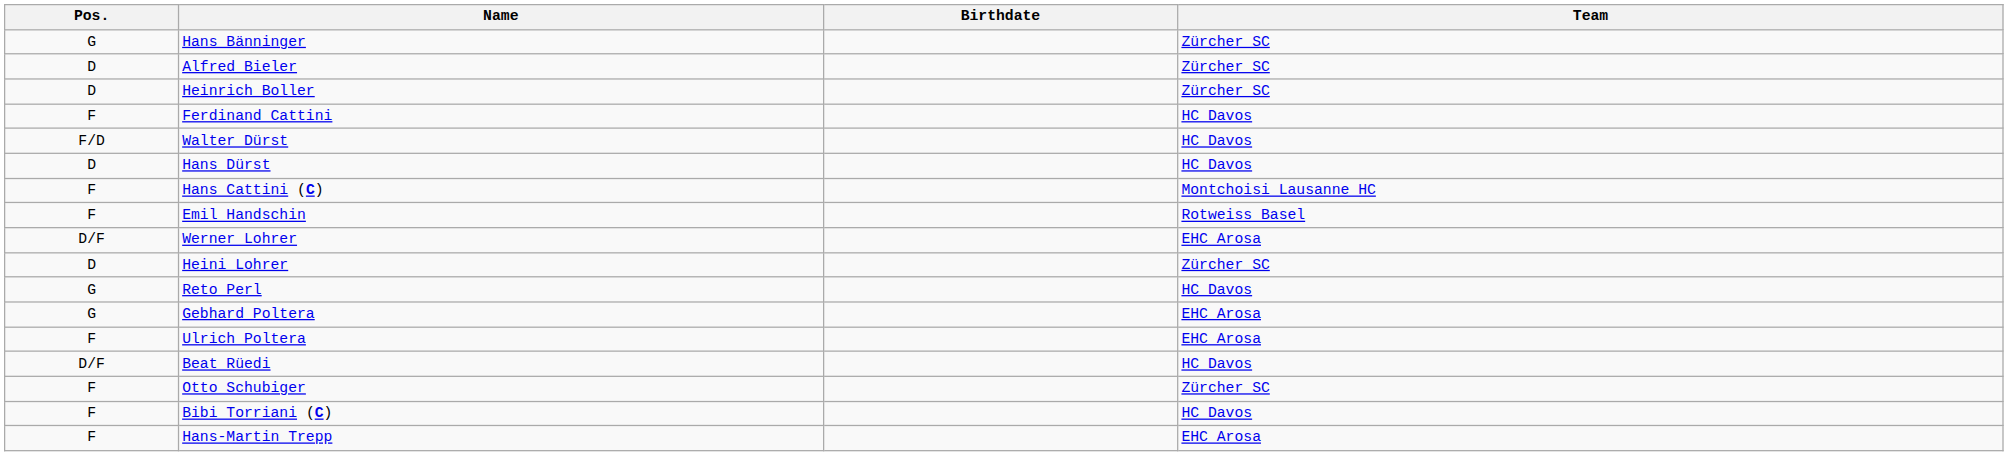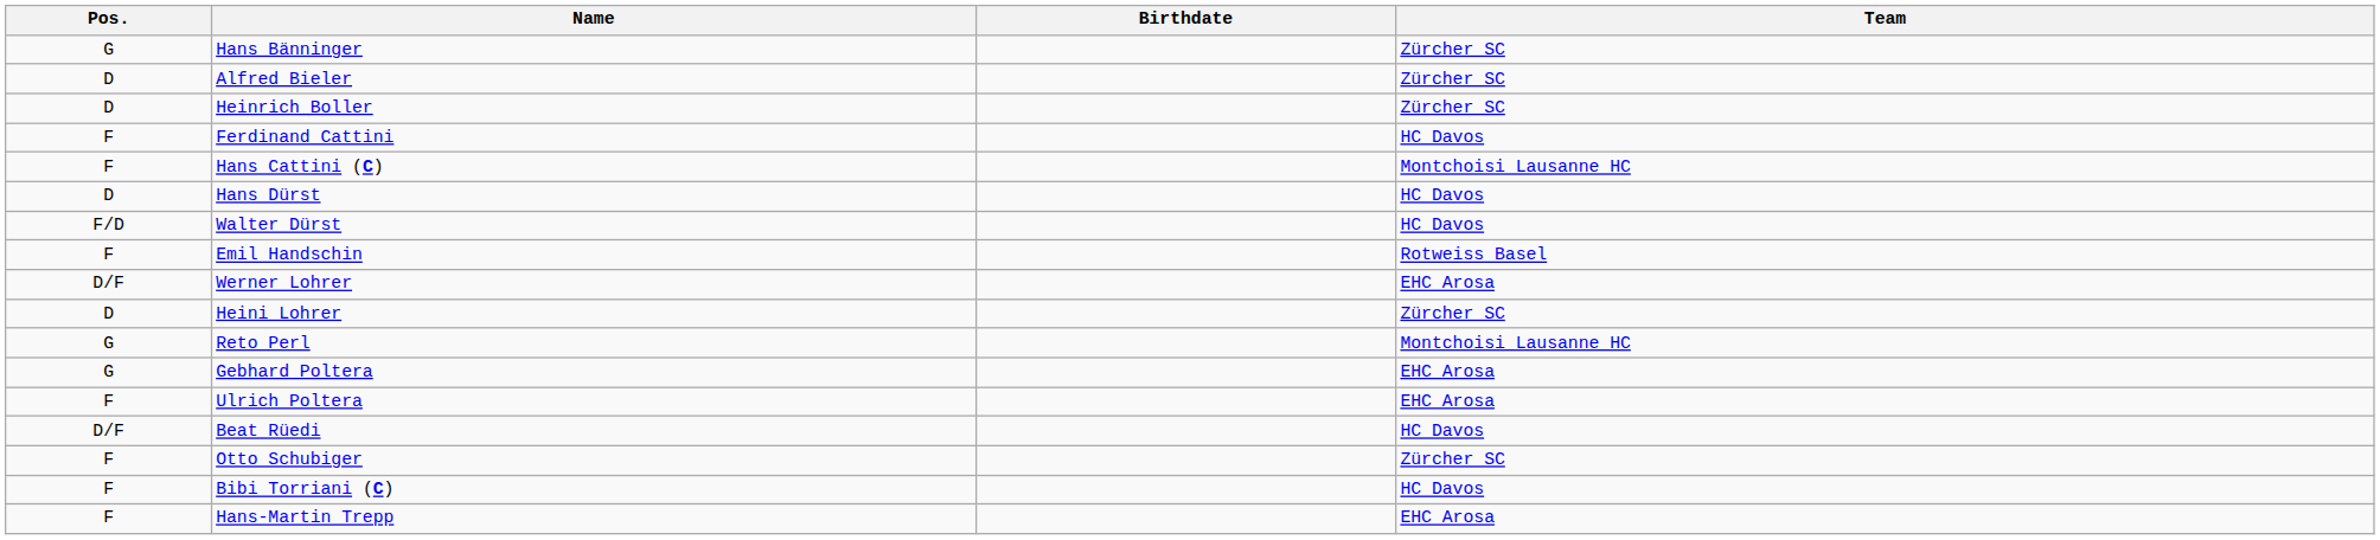 <table class="wikitable sortable" width="80%" style="font-size: 90%; text-align: center;">
 <tr>
 <th>Pos.</th>
 <th>Name</th>
 <th>Birthdate</th>
 <th>Team</th>
 </tr>
 <tr>
 <td>G</td>
 <td style="text-align:left;"><a href='#'>Hans Bänninger</a></td>
 <td style="text-align:right;"></td>
 <td style="text-align:left;"> <a href='#'>Zürcher SC</a></td>
 </tr>
 <tr>
 <td>D</td>
 <td style="text-align:left;"><a href='#'>Alfred Bieler</a></td>
 <td style="text-align:right;"></td>
 <td style="text-align:left;"> <a href='#'>Zürcher SC</a></td>
 </tr>
 <tr>
 <td>D</td>
 <td style="text-align:left;"><a href='#'>Heinrich Boller</a></td>
 <td style="text-align:right;"></td>
 <td style="text-align:left;"> <a href='#'>Zürcher SC</a></td>
 </tr>
 <tr>
 <td>F</td>
 <td style="text-align:left;"><a href='#'>Ferdinand Cattini</a></td>
 <td style="text-align:right;"></td>
 <td style="text-align:left;"> <a href='#'>HC Davos</a></td>
 </tr>
 <tr>
-<td>F/D</td>
-<td style="text-align:left;"><a href='#'>Walter Dürst</a></td>
+<td>F</td>
+<td style="text-align:left;"><a href='#'>Hans Cattini</a> (<strong><a href='#'>C</a></strong>)</td>
 <td style="text-align:right;"></td>
-<td style="text-align:left;"> <a href='#'>HC Davos</a></td>
+<td style="text-align:left;"> <a href='#'>Montchoisi Lausanne HC</a></td>
 </tr>
 <tr>
 <td>D</td>
 <td style="text-align:left;"><a href='#'>Hans Dürst</a></td>
 <td style="text-align:right;"></td>
 <td style="text-align:left;"> <a href='#'>HC Davos</a></td>
 </tr>
 <tr>
-<td>F</td>
-<td style="text-align:left;"><a href='#'>Hans Cattini</a> (<strong><a href='#'>C</a></strong>)</td>
+<td>F/D</td>
+<td style="text-align:left;"><a href='#'>Walter Dürst</a></td>
 <td style="text-align:right;"></td>
-<td style="text-align:left;"> <a href='#'>Montchoisi Lausanne HC</a></td>
+<td style="text-align:left;"> <a href='#'>HC Davos</a></td>
 </tr>
 <tr>
 <td>F</td>
 <td style="text-align:left;"><a href='#'>Emil Handschin</a></td>
 <td style="text-align:right;"></td>
 <td style="text-align:left;"> <a href='#'>Rotweiss Basel</a></td>
 </tr>
 <tr>
 <td>D/F</td>
 <td style="text-align:left;"><a href='#'>Werner Lohrer</a></td>
 <td style="text-align:right;"></td>
 <td style="text-align:left;"> <a href='#'>EHC Arosa</a></td>
 </tr>
 <tr>
 <td>D</td>
 <td style="text-align:left;"><a href='#'>Heini Lohrer</a></td>
 <td style="text-align:right;"></td>
 <td style="text-align:left;"> <a href='#'>Zürcher SC</a></td>
 </tr>
 <tr>
 <td>G</td>
 <td style="text-align:left;"><a href='#'>Reto Perl</a></td>
 <td style="text-align:right;"></td>
-<td style="text-align:left;"> <a href='#'>HC Davos</a></td>
+<td style="text-align:left;"> <a href='#'>Montchoisi Lausanne HC</a></td>
 </tr>
 <tr>
 <td>G</td>
 <td style="text-align:left;"><a href='#'>Gebhard Poltera</a></td>
 <td style="text-align:right;"></td>
 <td style="text-align:left;"> <a href='#'>EHC Arosa</a></td>
 </tr>
 <tr>
 <td>F</td>
 <td style="text-align:left;"><a href='#'>Ulrich Poltera</a></td>
 <td style="text-align:right;"></td>
 <td style="text-align:left;"> <a href='#'>EHC Arosa</a></td>
 </tr>
 <tr>
 <td>D/F</td>
 <td style="text-align:left;"><a href='#'>Beat Rüedi</a></td>
 <td style="text-align:right;"></td>
 <td style="text-align:left;"> <a href='#'>HC Davos</a></td>
 </tr>
 <tr>
 <td>F</td>
 <td style="text-align:left;"><a href='#'>Otto Schubiger</a></td>
 <td style="text-align:right;"></td>
 <td style="text-align:left;"> <a href='#'>Zürcher SC</a></td>
 </tr>
 <tr>
 <td>F</td>
 <td style="text-align:left;"><a href='#'>Bibi Torriani</a> (<strong><a href='#'>C</a></strong>)</td>
 <td style="text-align:right;"></td>
 <td style="text-align:left;"> <a href='#'>HC Davos</a></td>
 </tr>
 <tr>
 <td>F</td>
 <td style="text-align:left;"><a href='#'>Hans-Martin Trepp</a></td>
 <td style="text-align:right;"></td>
 <td style="text-align:left;"> <a href='#'>EHC Arosa</a></td>
 </tr>
 </table>
